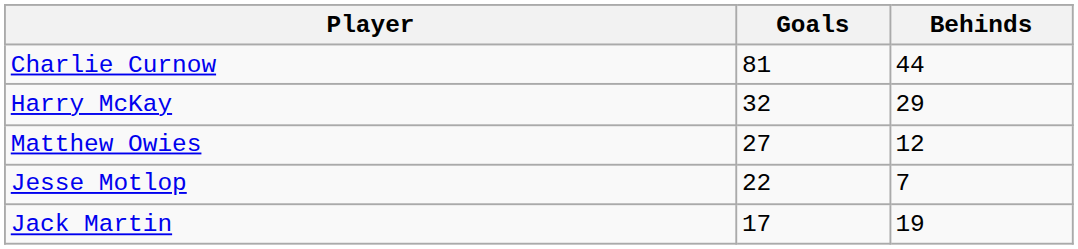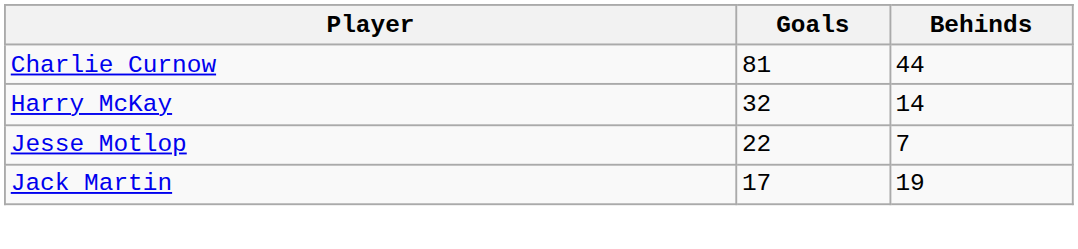 <table class="wikitable sortable" style="width:45%;">
 <tr style="background:#efefef;">
 <th style="width:30%;">Player</th>
 <th width=5%>Goals</th>
 <th width=5%>Behinds</th>
 </tr>
 <tr>
 <td><a href='#'>Charlie Curnow</a></td>
 <td>81</td>
 <td>44</td>
 </tr>
 <tr>
 <td><a href='#'>Harry McKay</a></td>
 <td>32</td>
-<td>29</td>
-</tr>
-<tr>
-<td><a href='#'>Matthew Owies</a></td>
-<td>27</td>
-<td>12</td>
+<td>14</td>
 </tr>
 <tr>
 <td><a href='#'>Jesse Motlop</a></td>
 <td>22</td>
 <td>7</td>
 </tr>
 <tr>
 <td><a href='#'>Jack Martin</a></td>
 <td>17</td>
 <td>19</td>
 </tr>
 </table>
